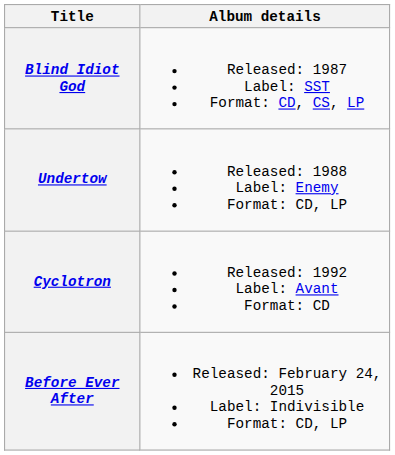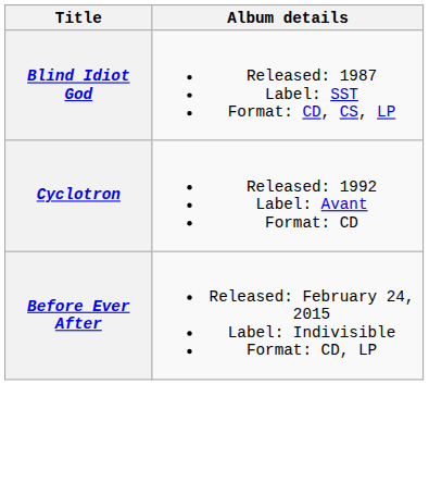 <table class="wikitable plainrowheaders" style="text-align:center;">
 <tr>
 <th scope="col" rowspan="1" style="width:9em;">Title</th>
 <th scope="col" rowspan="1" style="width:17em;">Album details</th>
 </tr>
 <tr>
 <th scope="row"><em><a href='#'>Blind Idiot God</a></em></th>
 <td><br><ul><li>Released: 1987</li><li>Label: <a href='#'>SST</a></li><li>Format: <a href='#'>CD</a>, <a href='#'>CS</a>, <a href='#'>LP</a></li></ul></td>
 </tr>
 <tr>
-<th scope="row"><em><a href='#'>Undertow</a></em></th>
-<td><br><ul><li>Released: 1988</li><li>Label: <a href='#'>Enemy</a></li><li>Format: CD, LP</li></ul></td>
-</tr>
-<tr>
 <th scope="row"><em><a href='#'>Cyclotron</a></em></th>
 <td><br><ul><li>Released: 1992</li><li>Label: <a href='#'>Avant</a></li><li>Format: CD</li></ul></td>
 </tr>
 <tr>
 <th scope="row"><em><a href='#'>Before Ever After</a></em></th>
 <td><br><ul><li>Released: February 24, 2015</li><li>Label: Indivisible</li><li>Format: CD, LP</li></ul></td>
 </tr>
 </table>
